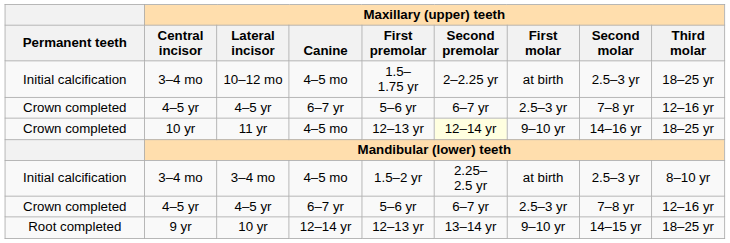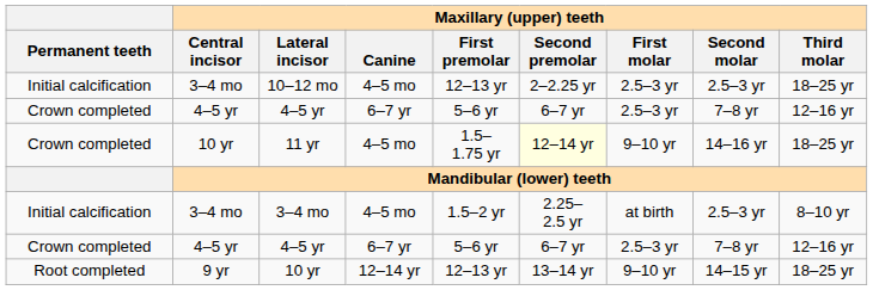 <table class="wikitable" style="margin:1em auto; border-collapse:collapse;padding:3px;text-align:center" border="BORDER">
 <tr>
 <th></th>
 <th colspan=8 style="background:#ffdead;padding:3px">Maxillary (upper) teeth</th>
 </tr>
 <tr>
 <th style="width:10em">Permanent teeth</th>
 <th style="width:5em;">Central<br>incisor</th>
 <th style="width:5em;">Lateral<br>incisor</th>
 <th style="width:5em;"><br>Canine</th>
 <th style="width:5em;">First<br>premolar</th>
 <th style="width:5em;">Second<br>premolar</th>
 <th style="width:5em;">First<br>molar</th>
 <th style="width:5em;">Second<br>molar</th>
 <th style="width:5em;">Third<br>molar</th>
 </tr>
 <tr>
 <td style="padding:3px">Initial calcification</td>
 <td>3–4 mo</td>
 <td>10–12 mo</td>
 <td>4–5 mo</td>
-<td>1.5–1.75 yr</td>
+<td>12–13 yr</td>
 <td>2–2.25 yr</td>
-<td>at birth</td>
+<td>2.5–3 yr</td>
 <td>2.5–3 yr</td>
 <td>18–25 yr</td>
 </tr>
 <tr>
 <td style="padding:3px">Crown completed</td>
 <td>4–5 yr</td>
 <td>4–5 yr</td>
 <td>6–7 yr</td>
 <td>5–6 yr</td>
 <td>6–7 yr</td>
 <td>2.5–3 yr</td>
 <td>7–8 yr</td>
 <td>12–16 yr</td>
 </tr>
 <tr>
 <td style="padding:3px">Crown completed</td>
 <td>10 yr</td>
 <td>11 yr</td>
 <td>4–5 mo</td>
-<td>12–13 yr</td>
+<td>1.5–1.75 yr</td>
 <td style="background: lightyellow;">12–14 yr</td>
 <td>9–10 yr</td>
 <td>14–16 yr</td>
 <td>18–25 yr</td>
 </tr>
 <tr>
 <th></th>
 <th colspan=8 style="background:#ffdead;padding:3px"> Mandibular (lower) teeth </th>
 </tr>
 <tr>
 <td style="padding:3px">Initial calcification</td>
 <td>3–4 mo</td>
 <td>3–4 mo</td>
 <td>4–5 mo</td>
 <td>1.5–2 yr</td>
 <td>2.25–2.5 yr</td>
 <td>at birth</td>
 <td>2.5–3 yr</td>
 <td>8–10 yr</td>
 </tr>
 <tr>
 <td style="padding:3px">Crown completed</td>
 <td>4–5 yr</td>
 <td>4–5 yr</td>
 <td>6–7 yr</td>
 <td>5–6 yr</td>
 <td>6–7 yr</td>
 <td>2.5–3 yr</td>
 <td>7–8 yr</td>
 <td>12–16 yr</td>
 </tr>
 <tr>
 <td style="padding:3px">Root completed</td>
 <td>9 yr</td>
 <td>10 yr</td>
 <td>12–14 yr</td>
 <td>12–13 yr</td>
 <td>13–14 yr</td>
 <td>9–10 yr</td>
 <td>14–15 yr</td>
 <td>18–25 yr</td>
 </tr>
 </table>
